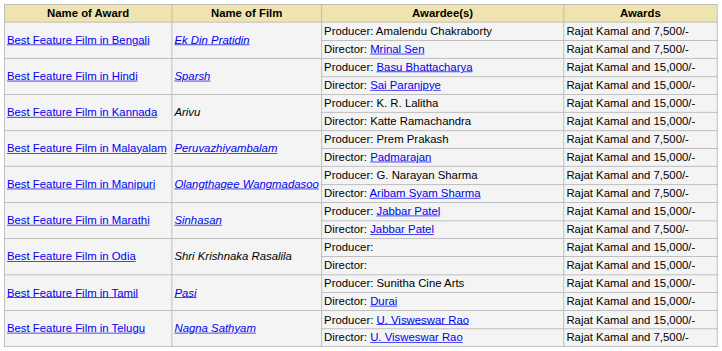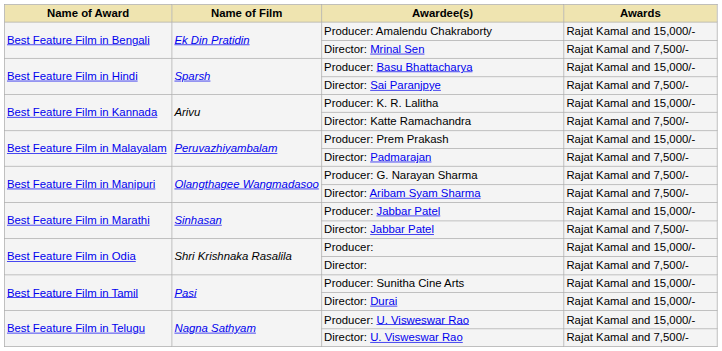 <table class="wikitable">
 <tr>
 <th style="background-color:#EFE4B0;width:23.5%;">Name of Award</th>
 <th style="background-color:#EFE4B0;width:21%;">Name of Film</th>
 <th style="background-color:#EFE4B0;width:34%;">Awardee(s)</th>
 <th style="background-color:#EFE4B0;width:21.5%;">Awards</th>
 </tr>
 <tr style="background-color:#F4F4F4">
 <td rowspan="2"><a href='#'>Best Feature Film in Bengali</a></td>
 <td rowspan="2"><em><a href='#'>Ek Din Pratidin</a></em></td>
 <td>Producer: Amalendu Chakraborty</td>
-<td>Rajat Kamal and  7,500/-</td>
+<td>Rajat Kamal and  15,000/-</td>
 </tr>
 <tr style="background-color:#F4F4F4">
 <td>Director: <a href='#'>Mrinal Sen</a></td>
 <td>Rajat Kamal and  7,500/-</td>
 </tr>
 <tr style="background-color:#F4F4F4">
 <td rowspan="2"><a href='#'>Best Feature Film in Hindi</a></td>
 <td rowspan="2"><em><a href='#'>Sparsh</a></em></td>
 <td>Producer: <a href='#'>Basu Bhattacharya</a></td>
 <td>Rajat Kamal and  15,000/-</td>
 </tr>
 <tr style="background-color:#F4F4F4">
 <td>Director: <a href='#'>Sai Paranjpye</a></td>
-<td>Rajat Kamal and  15,000/-</td>
+<td>Rajat Kamal and  7,500/-</td>
 </tr>
 <tr style="background-color:#F4F4F4">
 <td rowspan="2"><a href='#'>Best Feature Film in Kannada</a></td>
 <td rowspan="2"><em>Arivu</em></td>
 <td>Producer: K. R. Lalitha</td>
 <td>Rajat Kamal and  15,000/-</td>
 </tr>
 <tr style="background-color:#F4F4F4">
 <td>Director: Katte Ramachandra</td>
-<td>Rajat Kamal and  15,000/-</td>
+<td>Rajat Kamal and  7,500/-</td>
 </tr>
 <tr style="background-color:#F4F4F4">
 <td rowspan="2"><a href='#'>Best Feature Film in Malayalam</a></td>
 <td rowspan="2"><em><a href='#'>Peruvazhiyambalam</a></em></td>
 <td>Producer: Prem Prakash</td>
-<td>Rajat Kamal and  7,500/-</td>
+<td>Rajat Kamal and  15,000/-</td>
 </tr>
 <tr style="background-color:#F4F4F4">
 <td>Director: <a href='#'>Padmarajan</a></td>
-<td>Rajat Kamal and  15,000/-</td>
+<td>Rajat Kamal and  7,500/-</td>
 </tr>
 <tr style="background-color:#F4F4F4">
 <td rowspan="2"><a href='#'>Best Feature Film in Manipuri</a></td>
 <td rowspan="2"><em><a href='#'>Olangthagee Wangmadasoo</a></em></td>
 <td>Producer: G. Narayan Sharma</td>
 <td>Rajat Kamal and  7,500/-</td>
 </tr>
 <tr style="background-color:#F4F4F4">
 <td>Director: <a href='#'>Aribam Syam Sharma</a></td>
 <td>Rajat Kamal and  7,500/-</td>
 </tr>
 <tr style="background-color:#F4F4F4">
 <td rowspan="2"><a href='#'>Best Feature Film in Marathi</a></td>
 <td rowspan="2"><em><a href='#'>Sinhasan</a></em></td>
 <td>Producer: <a href='#'>Jabbar Patel</a></td>
 <td>Rajat Kamal and  15,000/-</td>
 </tr>
 <tr style="background-color:#F4F4F4">
 <td>Director: <a href='#'>Jabbar Patel</a></td>
 <td>Rajat Kamal and  7,500/-</td>
 </tr>
 <tr style="background-color:#F4F4F4">
 <td rowspan="2"><a href='#'>Best Feature Film in Odia</a></td>
 <td rowspan="2"><em>Shri Krishnaka Rasalila</em></td>
 <td>Producer:</td>
 <td>Rajat Kamal and  15,000/-</td>
 </tr>
 <tr style="background-color:#F4F4F4">
 <td>Director:</td>
-<td>Rajat Kamal and  15,000/-</td>
+<td>Rajat Kamal and  7,500/-</td>
 </tr>
 <tr style="background-color:#F4F4F4">
 <td rowspan="2"><a href='#'>Best Feature Film in Tamil</a></td>
 <td rowspan="2"><em><a href='#'>Pasi</a></em></td>
 <td>Producer: Sunitha Cine Arts</td>
 <td>Rajat Kamal and  15,000/-</td>
 </tr>
 <tr style="background-color:#F4F4F4">
 <td>Director: <a href='#'>Durai</a></td>
 <td>Rajat Kamal and  15,000/-</td>
 </tr>
 <tr style="background-color:#F4F4F4">
 <td rowspan="2"><a href='#'>Best Feature Film in Telugu</a></td>
 <td rowspan="2"><em><a href='#'>Nagna Sathyam</a></em></td>
 <td>Producer: <a href='#'>U. Visweswar Rao</a></td>
 <td>Rajat Kamal and  15,000/-</td>
 </tr>
 <tr style="background-color:#F4F4F4">
 <td>Director: <a href='#'>U. Visweswar Rao</a></td>
 <td>Rajat Kamal and  7,500/-</td>
 </tr>
 </table>
